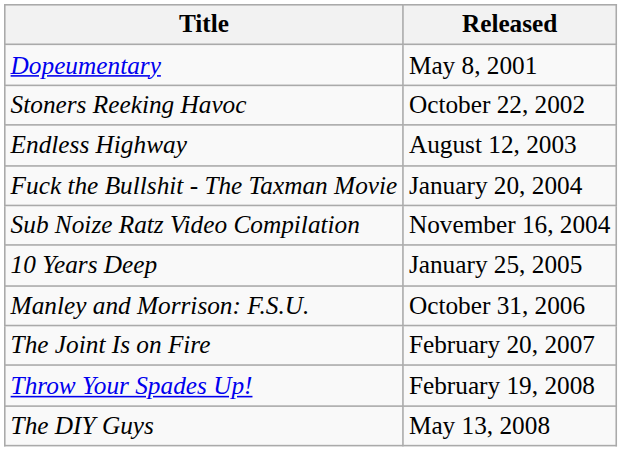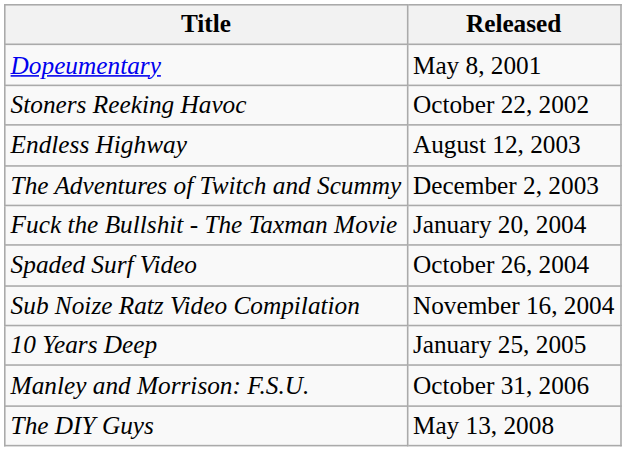 <table class=wikitable>
 <tr>
 <th>Title</th>
 <th>Released</th>
 </tr>
 <tr>
 <td><em><a href='#'>Dopeumentary</a></em></td>
 <td>May 8, 2001</td>
 </tr>
 <tr>
 <td><em>Stoners Reeking Havoc</em></td>
 <td>October 22, 2002</td>
 </tr>
 <tr>
 <td><em>Endless Highway</em></td>
 <td>August 12, 2003</td>
 </tr>
 <tr>
+<td><em>The Adventures of Twitch and Scummy</em></td>
+<td>December 2, 2003</td>
+</tr>
+<tr>
 <td><em>Fuck the Bullshit - The Taxman Movie</em></td>
 <td>January 20, 2004</td>
+</tr>
+<tr>
+<td><em>Spaded Surf Video</em></td>
+<td>October 26, 2004</td>
 </tr>
 <tr>
 <td><em>Sub Noize Ratz Video Compilation</em></td>
 <td>November 16, 2004</td>
 </tr>
 <tr>
 <td><em>10 Years Deep</em></td>
 <td>January 25, 2005</td>
 </tr>
 <tr>
 <td><em>Manley and Morrison: F.S.U.</em></td>
 <td>October 31, 2006</td>
 </tr>
 <tr>
-<td><em>The Joint Is on Fire</em></td>
-<td>February 20, 2007</td>
-</tr>
-<tr>
-<td><em><a href='#'>Throw Your Spades Up!</a></em></td>
-<td>February 19, 2008</td>
-</tr>
-<tr>
 <td><em>The DIY Guys</em></td>
 <td>May 13, 2008</td>
 </tr>
 </table>
